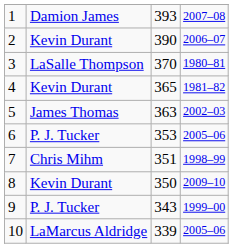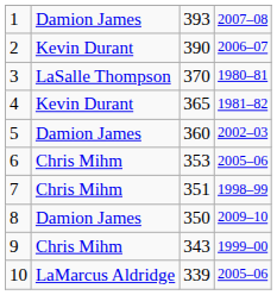 <table class="wikitable">
 <tr>
 </tr>
 <tr>
 <td>1</td>
 <td><a href='#'>Damion James</a></td>
 <td>393</td>
 <td style="font-size:80%;"><a href='#'>2007–08</a></td>
 </tr>
 <tr>
 <td>2</td>
 <td><a href='#'>Kevin Durant</a></td>
 <td>390</td>
 <td style="font-size:80%;"><a href='#'>2006–07</a></td>
 </tr>
 <tr>
 <td>3</td>
 <td><a href='#'>LaSalle Thompson</a></td>
 <td>370</td>
 <td style="font-size:80%;"><a href='#'>1980–81</a></td>
 </tr>
 <tr>
 <td>4</td>
 <td><a href='#'>Kevin Durant</a></td>
 <td>365</td>
 <td style="font-size:80%;"><a href='#'>1981–82</a></td>
 </tr>
 <tr>
 <td>5</td>
-<td><a href='#'>James Thomas</a></td>
-<td>363</td>
+<td><a href='#'>Damion James</a></td>
+<td>360</td>
 <td style="font-size:80%;"><a href='#'>2002–03</a></td>
 </tr>
 <tr>
 <td>6</td>
-<td><a href='#'>P. J. Tucker</a></td>
+<td><a href='#'>Chris Mihm</a></td>
 <td>353</td>
 <td style="font-size:80%;"><a href='#'>2005–06</a></td>
 </tr>
 <tr>
 <td>7</td>
 <td><a href='#'>Chris Mihm</a></td>
 <td>351</td>
 <td style="font-size:80%;"><a href='#'>1998–99</a></td>
 </tr>
 <tr>
 <td>8</td>
-<td><a href='#'>Kevin Durant</a></td>
+<td><a href='#'>Damion James</a></td>
 <td>350</td>
 <td style="font-size:80%;"><a href='#'>2009–10</a></td>
 </tr>
 <tr>
 <td>9</td>
-<td><a href='#'>P. J. Tucker</a></td>
+<td><a href='#'>Chris Mihm</a></td>
 <td>343</td>
 <td style="font-size:80%;"><a href='#'>1999–00</a></td>
 </tr>
 <tr>
 <td>10</td>
 <td><a href='#'>LaMarcus Aldridge</a></td>
 <td>339</td>
 <td style="font-size:80%;"><a href='#'>2005–06</a></td>
 </tr>
 </table>
